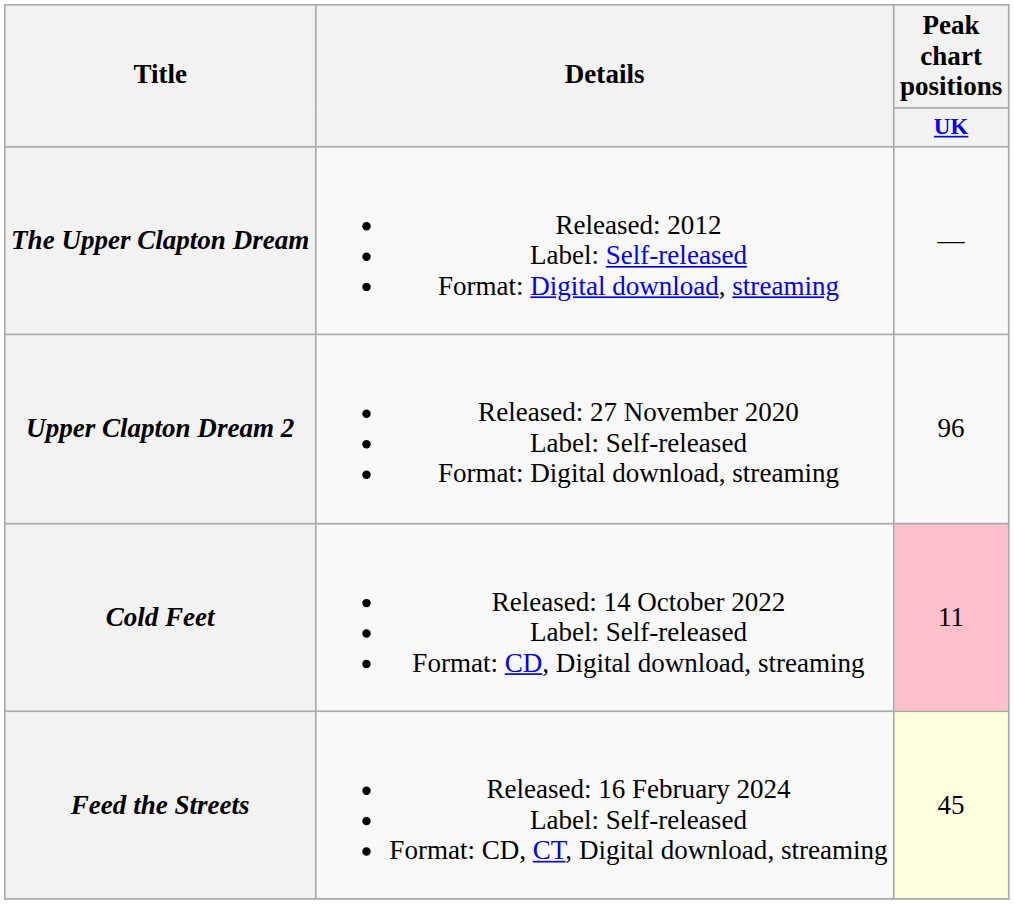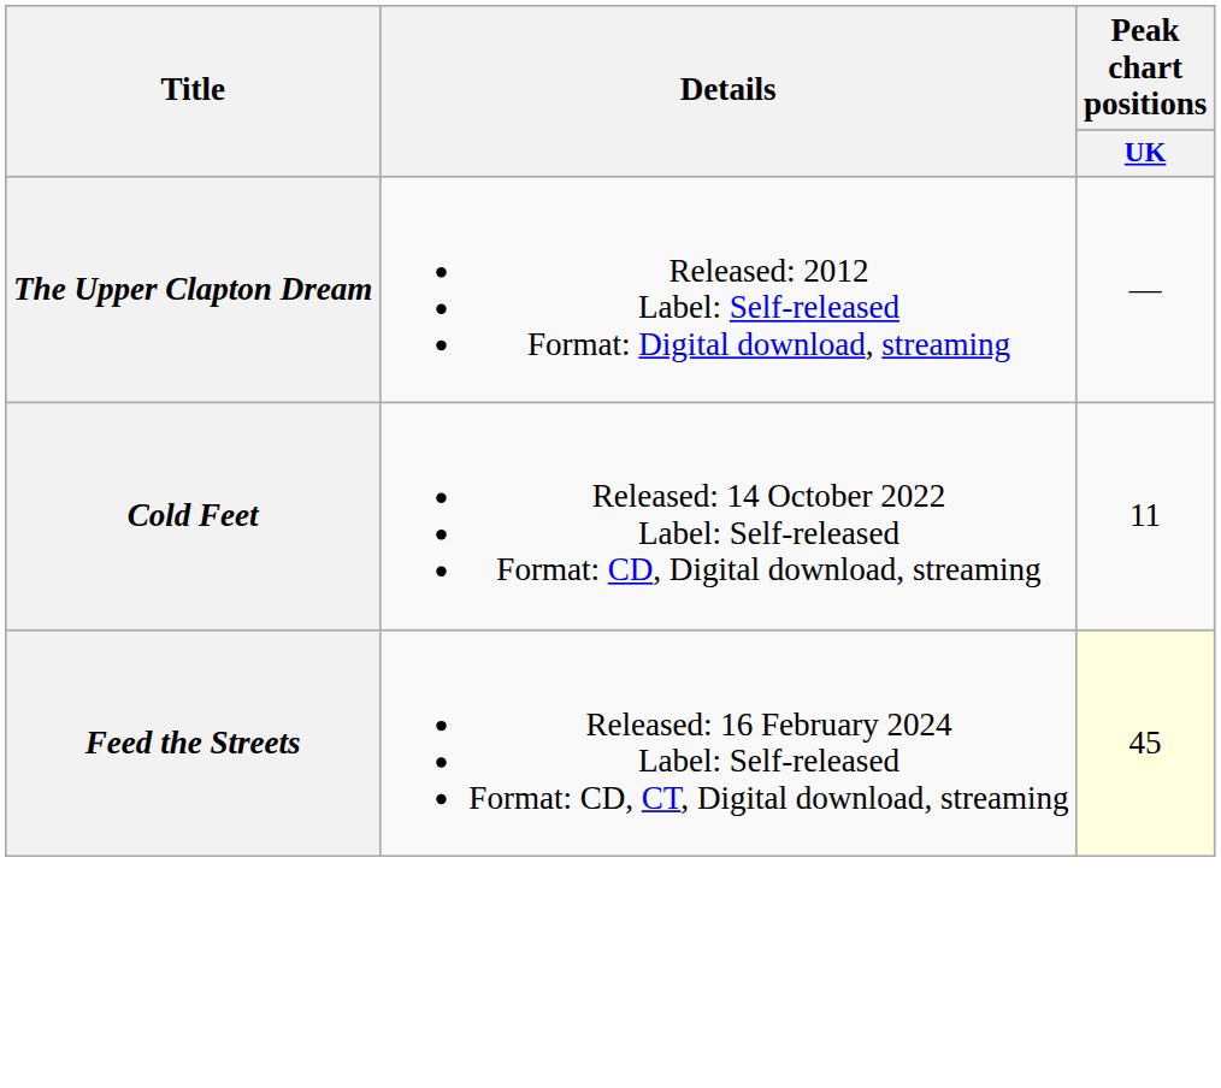 <table class="wikitable plainrowheaders" style="text-align:center;">
 <tr>
 <th scope="col" rowspan="2">Title</th>
 <th scope="col" rowspan="2">Details</th>
 <th scope="col" colspan="1">Peak chart positions</th>
 </tr>
 <tr>
 <th scope="col" style="width:3em;font-size:85%;"><a href='#'>UK</a><br></th>
 </tr>
 <tr>
 <th scope="row"><em>The Upper Clapton Dream</em></th>
 <td><br><ul><li>Released: 2012</li><li>Label: <a href='#'>Self-released</a></li><li>Format: <a href='#'>Digital download</a>, <a href='#'>streaming</a></li></ul></td>
 <td>—</td>
 </tr>
 <tr>
-<th scope="row"><em>Upper Clapton Dream 2</em></th>
-<td><br><ul><li>Released: 27 November 2020</li><li>Label: Self-released</li><li>Format: Digital download, streaming</li></ul></td>
-<td>96</td>
-</tr>
-<tr>
 <th scope="row"><em>Cold Feet</em></th>
 <td><br><ul><li>Released: 14 October 2022</li><li>Label: Self-released</li><li>Format: <a href='#'>CD</a>, Digital download, streaming</li></ul></td>
-<td style="background: pink;">11</td>
+<td>11</td>
 </tr>
 <tr>
 <th scope="row"><em>Feed the Streets</em></th>
 <td><br><ul><li>Released: 16 February 2024</li><li>Label: Self-released</li><li>Format: CD, <a href='#'>CT</a>, Digital download, streaming</li></ul></td>
 <td style="background: lightyellow;">45</td>
 </tr>
 </table>
